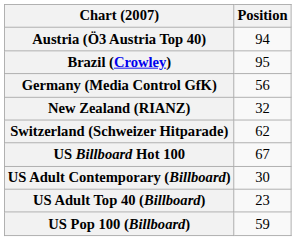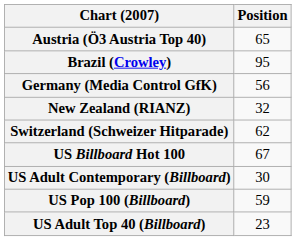 <table class="wikitable sortable plainrowheaders" style="text-align:center">
 <tr>
 <th scope="col">Chart (2007)</th>
 <th scope="col">Position</th>
 </tr>
 <tr>
 <th scope="row">Austria (Ö3 Austria Top 40)</th>
-<td>94</td>
+<td>65</td>
 </tr>
 <tr>
 <th scope="row">Brazil (<a href='#'>Crowley</a>)</th>
 <td>95</td>
 </tr>
 <tr>
 <th scope="row">Germany (Media Control GfK)</th>
 <td>56</td>
 </tr>
 <tr>
 <th scope="row">New Zealand (RIANZ)</th>
 <td>32</td>
 </tr>
 <tr>
 <th scope="row">Switzerland (Schweizer Hitparade)</th>
 <td>62</td>
 </tr>
 <tr>
 <th scope="row">US <em>Billboard</em> Hot 100</th>
 <td>67</td>
 </tr>
 <tr>
 <th scope="row">US Adult Contemporary (<em>Billboard</em>)</th>
 <td>30</td>
 </tr>
 <tr>
+<th scope="row">US Pop 100 (<em>Billboard</em>)</th>
+<td>59</td>
+</tr>
+<tr>
 <th scope="row">US Adult Top 40 (<em>Billboard</em>)</th>
 <td>23</td>
 </tr>
-<tr>
-<th scope="row">US Pop 100 (<em>Billboard</em>)</th>
-<td>59</td>
-</tr>
 </table>
